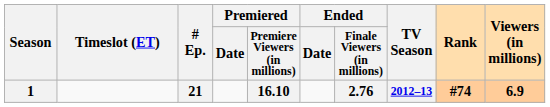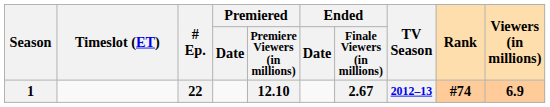 <table class="wikitable">
 <tr>
 <th style="width:10%;" rowspan="2">Season</th>
 <th style="width:28%;" rowspan="2">Timeslot (<a href='#'>ET</a>)</th>
 <th style="width:7%;" rowspan="2"># Ep.</th>
 <th colspan=2>Premiered</th>
 <th colspan=2>Ended</th>
 <th style="width:7%;" rowspan="2">TV Season</th>
 <th style="width:10%; background:#ffdead;" rowspan="2">Rank</th>
 <th style="width:10%; background:#ffdead;" rowspan="2">Viewers<br>(in millions)</th>
 </tr>
 <tr>
 <th>Date</th>
 <th span style="width:7%; font-size:smaller; line-height:100%;">Premiere<br>Viewers<br>(in millions)</th>
 <th>Date</th>
 <th span style="width:10%; font-size:smaller; line-height:100%;">Finale<br>Viewers<br>(in millions)</th>
 </tr>
 <tr>
 <th><strong>1</strong></th>
 <td></td>
-<th>21</th>
+<th>22</th>
 <td style="font-size:11px;line-height:110%"></td>
-<th>16.10</th>
+<th>12.10</th>
 <td style="font-size:11px;line-height:110%"></td>
-<th>2.76</th>
+<th>2.67</th>
 <th style="font-size:smaller"><a href='#'>2012–13</a></th>
 <th style="background:#fc9;">#74</th>
 <th style="background:#fc9;">6.9</th>
 </tr>
 </table>
